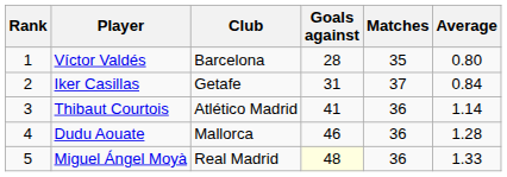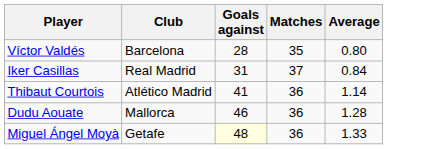 <table class="wikitable" style="text-align:center">
 <tr>
-<th>Rank</th>
 <th>Player</th>
 <th>Club</th>
 <th>Goals <br> against</th>
 <th>Matches</th>
 <th>Average</th>
 </tr>
 <tr>
-<td>1</td>
 <td align="left"> <a href='#'>Víctor Valdés</a></td>
 <td align="left">Barcelona</td>
 <td>28</td>
 <td>35</td>
 <td>0.80</td>
 </tr>
 <tr>
-<td>2</td>
 <td align="left"> <a href='#'>Iker Casillas</a></td>
-<td align="left">Getafe</td>
+<td align="left">Real Madrid</td>
 <td>31</td>
 <td>37</td>
 <td>0.84</td>
 </tr>
 <tr>
-<td>3</td>
 <td align="left"> <a href='#'>Thibaut Courtois</a></td>
 <td align="left">Atlético Madrid</td>
 <td>41</td>
 <td>36</td>
 <td>1.14</td>
 </tr>
 <tr>
-<td>4</td>
 <td align="left"> <a href='#'>Dudu Aouate</a></td>
 <td align="left">Mallorca</td>
 <td>46</td>
 <td>36</td>
 <td>1.28</td>
 </tr>
 <tr>
-<td>5</td>
 <td align="left"> <a href='#'>Miguel Ángel Moyà</a></td>
-<td align="left">Real Madrid</td>
+<td align="left">Getafe</td>
 <td style="background: lightyellow;">48</td>
 <td>36</td>
 <td>1.33</td>
 </tr>
 </table>
